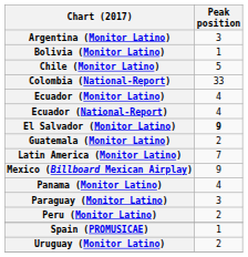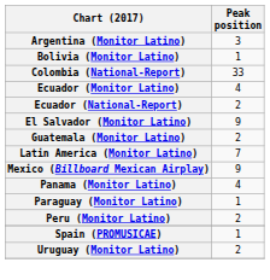 <table class="wikitable sortable plainrowheaders" style="text-align:center;">
 <tr>
 <th scope="col">Chart (2017)</th>
 <th scope="col">Peak<br>position</th>
 </tr>
 <tr>
 <th scope="row">Argentina (<a href='#'>Monitor Latino</a>)</th>
 <td>3</td>
 </tr>
 <tr>
 <th scope="row">Bolivia (<a href='#'>Monitor Latino</a>)</th>
 <td>1</td>
 </tr>
 <tr>
-<th scope="row">Chile (<a href='#'>Monitor Latino</a>)</th>
-<td>5</td>
-</tr>
-<tr>
 <th scope="row">Colombia (<a href='#'>National-Report</a>)</th>
 <td>33</td>
 </tr>
 <tr>
 <th scope="row">Ecuador (<a href='#'>Monitor Latino</a>)</th>
 <td>4</td>
 </tr>
 <tr>
 <th scope="row">Ecuador (<a href='#'>National-Report</a>)</th>
-<td>4</td>
+<td>2</td>
 </tr>
 <tr>
 <th scope="row">El Salvador (<a href='#'>Monitor Latino</a>)</th>
-<td><strong>9</strong></td>
+<td>9</td>
 </tr>
 <tr>
 <th scope="row">Guatemala (<a href='#'>Monitor Latino</a>)</th>
 <td>2</td>
 </tr>
 <tr>
 <th scope="row">Latin America (<a href='#'>Monitor Latino</a>)</th>
 <td>7</td>
 </tr>
 <tr>
 <th scope="row">Mexico (<a href='#'><em>Billboard</em> Mexican Airplay</a>)</th>
 <td>9</td>
 </tr>
 <tr>
 <th scope="row">Panama (<a href='#'>Monitor Latino</a>)</th>
 <td>4</td>
 </tr>
 <tr>
 <th scope="row">Paraguay (<a href='#'>Monitor Latino</a>)</th>
-<td>3</td>
+<td>1</td>
 </tr>
 <tr>
 <th scope="row">Peru (<a href='#'>Monitor Latino</a>)</th>
 <td>2</td>
 </tr>
 <tr>
 </tr>
 <tr>
 <th scope="row">Spain (<a href='#'>PROMUSICAE</a>)</th>
 <td>1</td>
 </tr>
 <tr>
 <th scope="row">Uruguay (<a href='#'>Monitor Latino</a>)</th>
 <td>2</td>
 </tr>
 <tr>
 </tr>
 <tr>
 </tr>
 <tr>
 </tr>
 <tr>
 </tr>
 </table>
